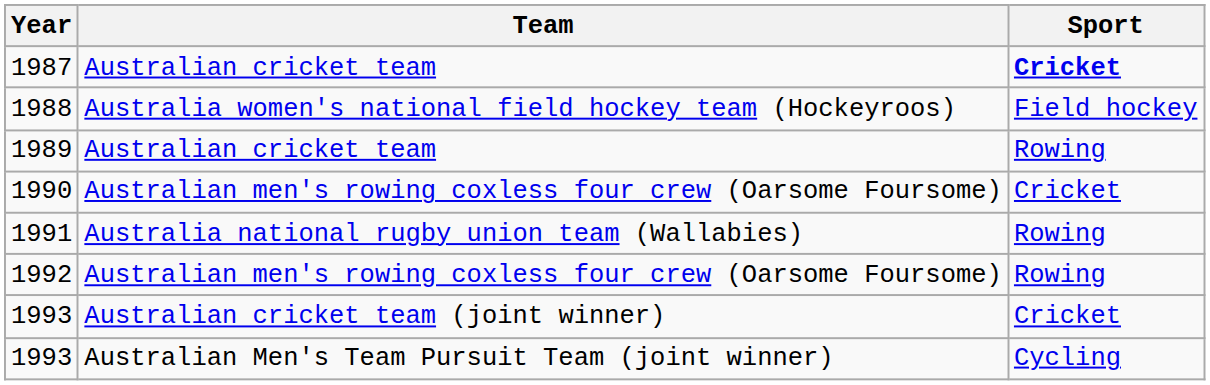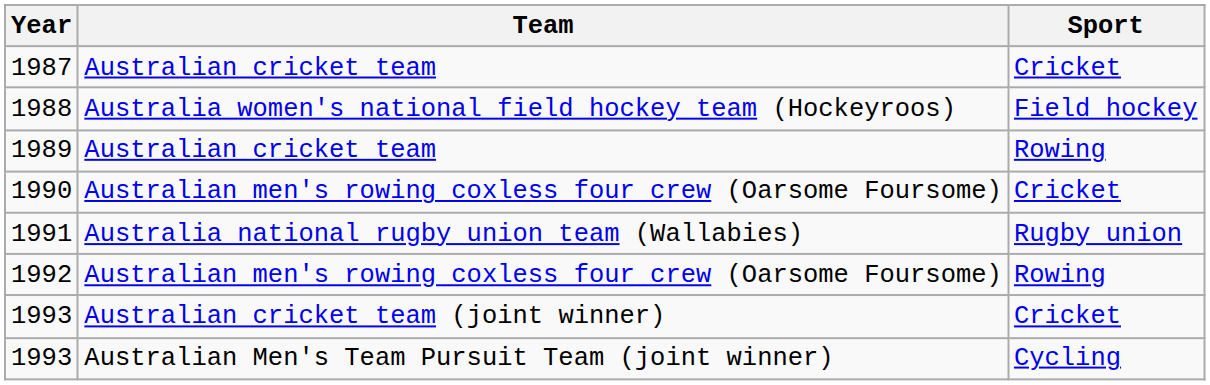 <table class="wikitable sortable">
 <tr>
 <th>Year</th>
 <th>Team</th>
 <th>Sport</th>
 </tr>
 <tr>
 <td>1987</td>
 <td><a href='#'>Australian cricket team</a></td>
-<td><strong><a href='#'>Cricket</a></strong></td>
+<td><a href='#'>Cricket</a></td>
 </tr>
 <tr>
 <td>1988</td>
 <td><a href='#'>Australia women's national field hockey team</a> (Hockeyroos)</td>
 <td><a href='#'>Field hockey</a></td>
 </tr>
 <tr>
 <td>1989</td>
 <td><a href='#'>Australian cricket team</a></td>
 <td><a href='#'>Rowing</a></td>
 </tr>
 <tr>
 <td>1990</td>
 <td><a href='#'>Australian men's rowing coxless four crew</a> (Oarsome Foursome)</td>
 <td><a href='#'>Cricket</a></td>
 </tr>
 <tr>
 <td>1991</td>
 <td><a href='#'>Australia national rugby union team</a> (Wallabies)</td>
-<td><a href='#'>Rowing</a></td>
+<td><a href='#'>Rugby union</a></td>
 </tr>
 <tr>
 <td>1992</td>
 <td><a href='#'>Australian men's rowing coxless four crew</a> (Oarsome Foursome)</td>
 <td><a href='#'>Rowing</a></td>
 </tr>
 <tr>
 <td>1993</td>
 <td><a href='#'>Australian cricket team</a> (joint winner)</td>
 <td><a href='#'>Cricket</a></td>
 </tr>
 <tr>
 <td>1993</td>
 <td>Australian Men's Team Pursuit Team (joint winner)</td>
 <td><a href='#'>Cycling</a></td>
 </tr>
 </table>
